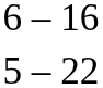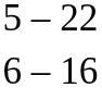 <table style="text-align:center">
 <tr>
 <th width=200></th>
 <th width=100></th>
 <th width=200></th>
 </tr>
 <tr>
 <td align=right></td>
-<td>6 – 16</td>
+<td>5 – 22</td>
 <td align=left><strong></strong></td>
 </tr>
 <tr>
 <td align=right></td>
-<td>5 – 22</td>
+<td>6 – 16</td>
 <td align=left><strong></strong></td>
 </tr>
 </table>
